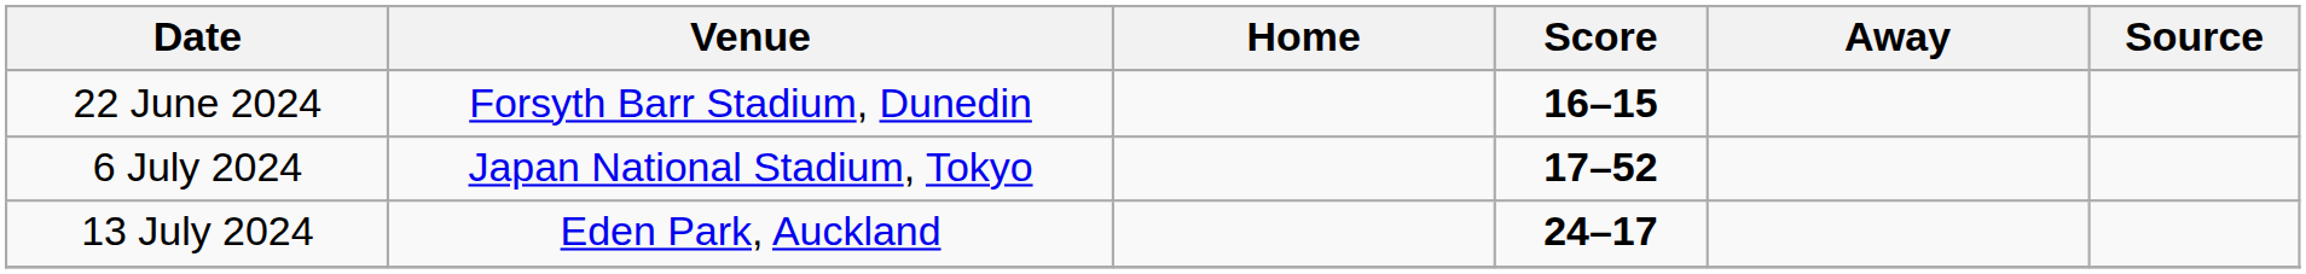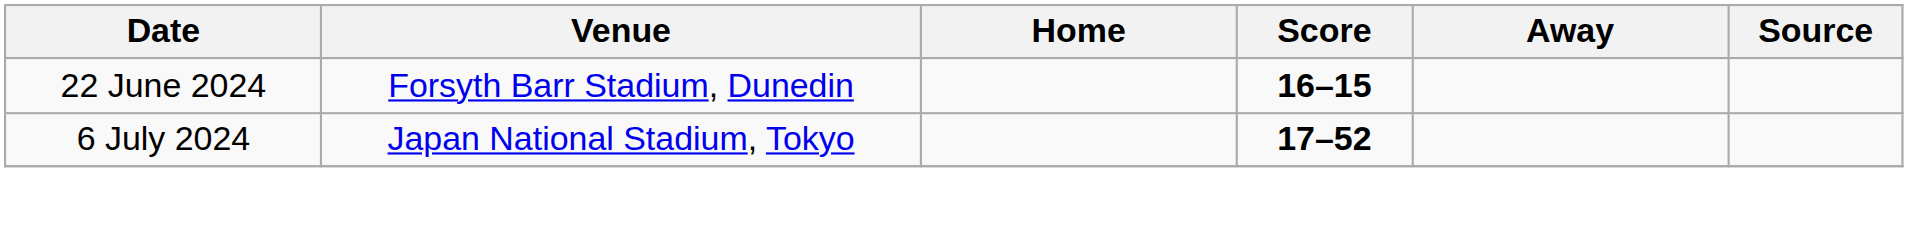 <table class="wikitable" style="text-align:center">
 <tr>
 <th style="width:142px">Date</th>
 <th style="width:275px">Venue</th>
 <th style="width:142px">Home</th>
 <th style="width:75px">Score</th>
 <th style="width:142px">Away</th>
 <th style="width:75px">Source</th>
 </tr>
 <tr>
 <td>22 June 2024</td>
 <td><a href='#'>Forsyth Barr Stadium</a>, <a href='#'>Dunedin</a></td>
 <td align=right></td>
 <td><strong>16–15</strong></td>
 <td align=left><strong></strong></td>
 <td></td>
 </tr>
 <tr>
 <td>6 July 2024</td>
 <td><a href='#'>Japan National Stadium</a>, <a href='#'>Tokyo</a></td>
 <td align=right><strong></strong></td>
 <td><strong>17–52</strong></td>
 <td align=left></td>
 <td></td>
 </tr>
 <tr>
-<td>13 July 2024</td>
-<td><a href='#'>Eden Park</a>, <a href='#'>Auckland</a></td>
-<td align=right><strong></strong></td>
-<td><strong>24–17</strong></td>
-<td align=left></td>
-<td></td>
-</tr>
-<tr>
 </tr>
 </table>
